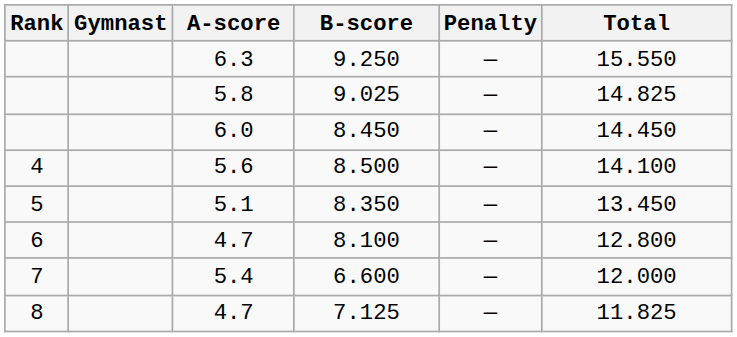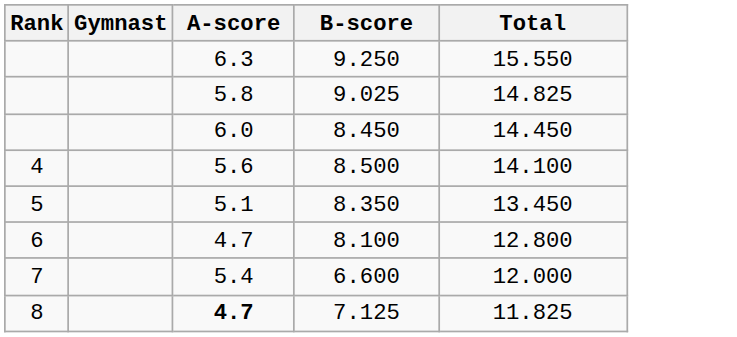 <table class="wikitable" style="text-align:center">
 <tr>
 <th>Rank</th>
 <th>Gymnast</th>
 <th style="width:5em">A-score</th>
 <th style="width:6em">B-score</th>
-<th style="width:4em">Penalty</th>
 <th style="width:8em">Total</th>
 </tr>
 <tr>
 <td></td>
 <td align=left></td>
 <td>6.3</td>
 <td>9.250</td>
-<td>—</td>
 <td>15.550</td>
 </tr>
 <tr>
 <td></td>
 <td align=left></td>
 <td>5.8</td>
 <td>9.025</td>
-<td>—</td>
 <td>14.825</td>
 </tr>
 <tr>
 <td></td>
 <td align=left></td>
 <td>6.0</td>
 <td>8.450</td>
-<td>—</td>
 <td>14.450</td>
 </tr>
 <tr>
 <td>4</td>
 <td align=left></td>
 <td>5.6</td>
 <td>8.500</td>
-<td>—</td>
 <td>14.100</td>
 </tr>
 <tr>
 <td>5</td>
 <td align=left></td>
 <td>5.1</td>
 <td>8.350</td>
-<td>—</td>
 <td>13.450</td>
 </tr>
 <tr>
 <td>6</td>
 <td align=left></td>
 <td>4.7</td>
 <td>8.100</td>
-<td>—</td>
 <td>12.800</td>
 </tr>
 <tr>
 <td>7</td>
 <td align=left></td>
 <td>5.4</td>
 <td>6.600</td>
-<td>—</td>
 <td>12.000</td>
 </tr>
 <tr>
 <td>8</td>
 <td align=left></td>
-<td>4.7</td>
+<td><strong>4.7</strong></td>
 <td>7.125</td>
-<td>—</td>
 <td>11.825</td>
 </tr>
 </table>
